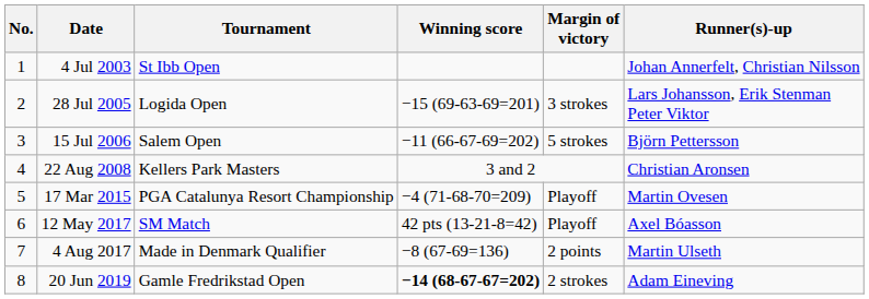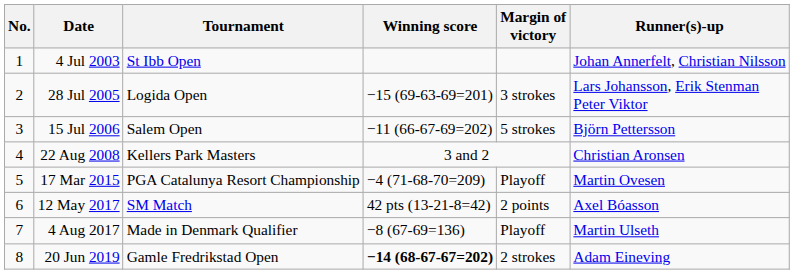 <table class="wikitable" style="font-size:95%;">
 <tr>
 <th>No.</th>
 <th>Date</th>
 <th>Tournament</th>
 <th>Winning score</th>
 <th>Margin of<br>victory</th>
 <th>Runner(s)-up</th>
 </tr>
 <tr>
 <td align=center>1</td>
 <td align=right>4 Jul <a href='#'>2003</a></td>
 <td><a href='#'>St Ibb Open</a></td>
 <td></td>
 <td></td>
 <td> <a href='#'>Johan Annerfelt</a>,  <a href='#'>Christian Nilsson</a></td>
 </tr>
 <tr>
 <td align=center>2</td>
 <td align=right>28 Jul <a href='#'>2005</a></td>
 <td>Logida Open</td>
 <td>−15 (69-63-69=201)</td>
 <td>3 strokes</td>
 <td> <a href='#'>Lars Johansson</a>,  <a href='#'>Erik Stenman</a><br> <a href='#'>Peter Viktor</a></td>
 </tr>
 <tr>
 <td align=center>3</td>
 <td align=right>15 Jul <a href='#'>2006</a></td>
 <td>Salem Open</td>
 <td>−11 (66-67-69=202)</td>
 <td>5 strokes</td>
 <td> <a href='#'>Björn Pettersson</a></td>
 </tr>
 <tr>
 <td align=center>4</td>
 <td align=right>22 Aug <a href='#'>2008</a></td>
 <td>Kellers Park Masters</td>
 <td colspan=2 align=center>3 and 2</td>
 <td> <a href='#'>Christian Aronsen</a></td>
 </tr>
 <tr>
 <td align=center>5</td>
 <td align=right>17 Mar <a href='#'>2015</a></td>
 <td>PGA Catalunya Resort Championship</td>
 <td>−4 (71-68-70=209)</td>
 <td>Playoff</td>
 <td> <a href='#'>Martin Ovesen</a></td>
 </tr>
 <tr>
 <td align=center>6</td>
 <td align=right>12 May <a href='#'>2017</a></td>
 <td><a href='#'>SM Match</a></td>
 <td>42 pts (13-21-8=42)</td>
-<td>Playoff</td>
+<td>2 points</td>
 <td> <a href='#'>Axel Bóasson</a></td>
 </tr>
 <tr>
 <td align=center>7</td>
 <td align=right>4 Aug 2017</td>
 <td>Made in Denmark Qualifier</td>
 <td>−8 (67-69=136)</td>
-<td>2 points</td>
+<td>Playoff</td>
 <td> <a href='#'>Martin Ulseth</a></td>
 </tr>
 <tr>
 <td align=center>8</td>
 <td align=right>20 Jun <a href='#'>2019</a></td>
 <td>Gamle Fredrikstad Open</td>
 <td><strong>−14 (68-67-67=202)</strong></td>
 <td>2 strokes</td>
 <td> <a href='#'>Adam Eineving</a></td>
 </tr>
 </table>
